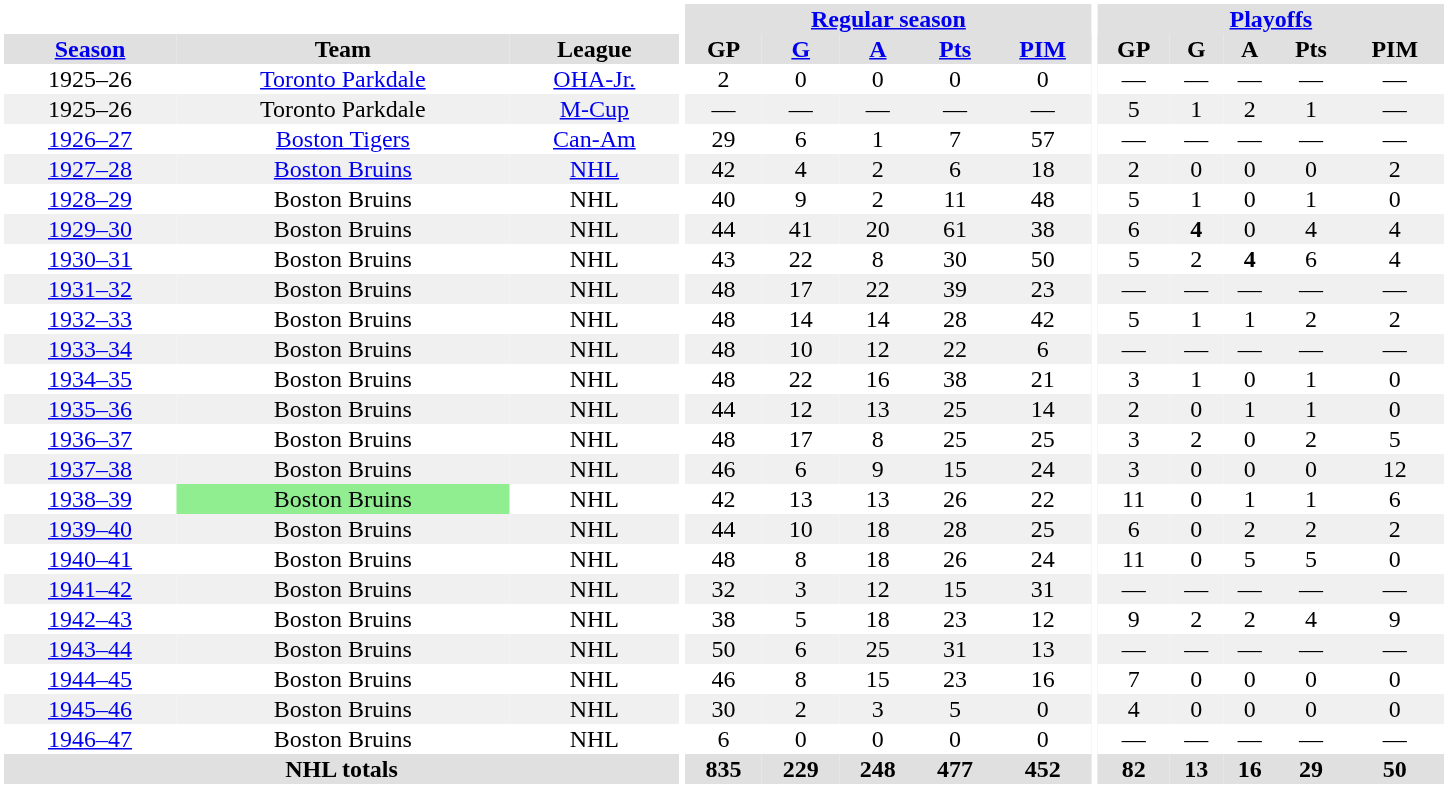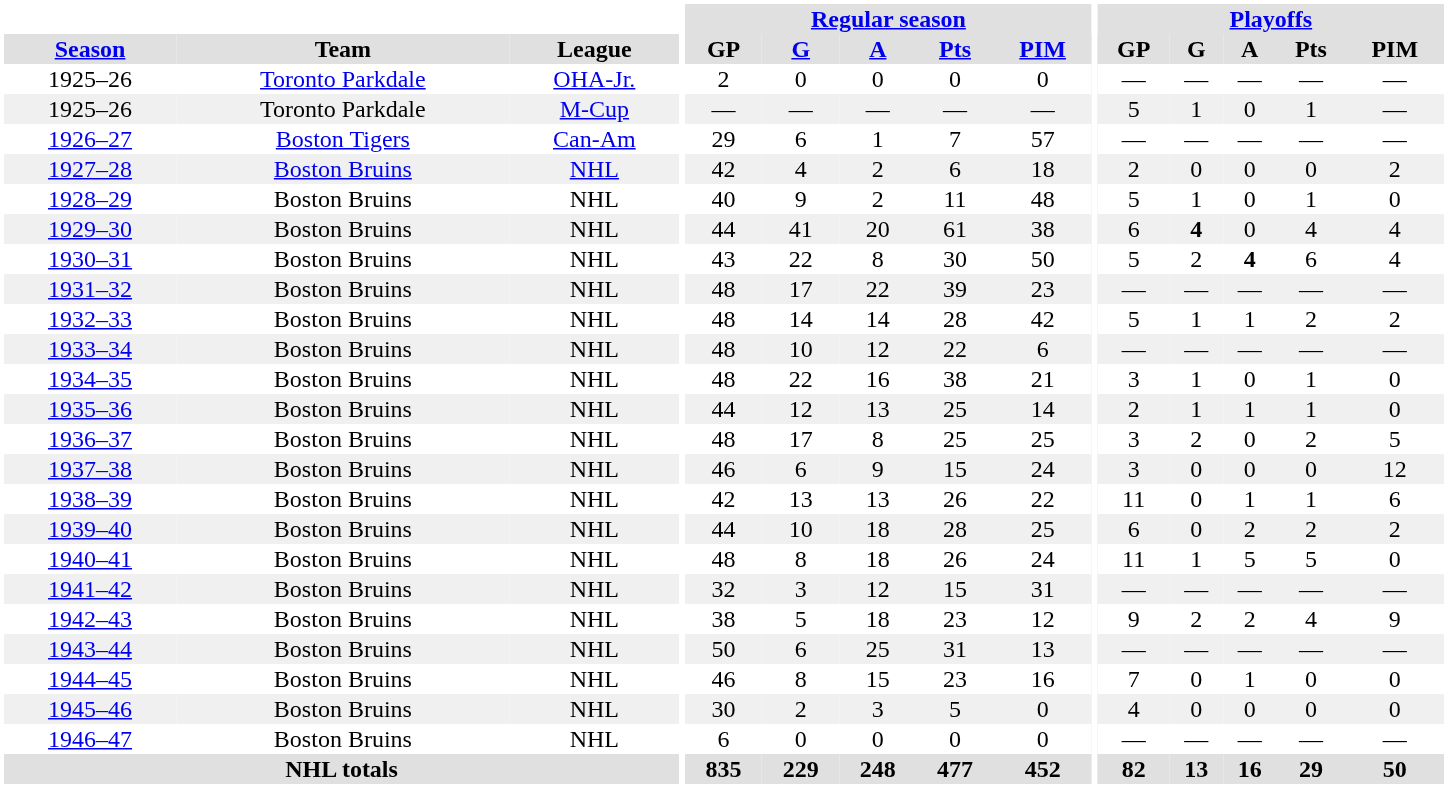 <table border="0" cellpadding="1" cellspacing="0" style="text-align:center; width:60em">
 <tr bgcolor="#e0e0e0">
 <th colspan="3" bgcolor="#ffffff"></th>
 <th rowspan="100" bgcolor="#ffffff"></th>
 <th colspan="5"><a href='#'>Regular season</a></th>
 <th rowspan="100" bgcolor="#ffffff"></th>
 <th colspan="5"><a href='#'>Playoffs</a></th>
 </tr>
 <tr bgcolor="#e0e0e0">
 <th><a href='#'>Season</a></th>
 <th>Team</th>
 <th>League</th>
 <th>GP</th>
 <th><a href='#'>G</a></th>
 <th><a href='#'>A</a></th>
 <th><a href='#'>Pts</a></th>
 <th><a href='#'>PIM</a></th>
 <th>GP</th>
 <th>G</th>
 <th>A</th>
 <th>Pts</th>
 <th>PIM</th>
 </tr>
 <tr>
 <td>1925–26</td>
 <td><a href='#'>Toronto Parkdale</a></td>
 <td><a href='#'>OHA-Jr.</a></td>
 <td>2</td>
 <td>0</td>
 <td>0</td>
 <td>0</td>
 <td>0</td>
 <td>—</td>
 <td>—</td>
 <td>—</td>
 <td>—</td>
 <td>—</td>
 </tr>
 <tr bgcolor="#f0f0f0">
 <td>1925–26</td>
 <td>Toronto Parkdale</td>
 <td><a href='#'>M-Cup</a></td>
 <td>—</td>
 <td>—</td>
 <td>—</td>
 <td>—</td>
 <td>—</td>
 <td>5</td>
 <td>1</td>
-<td>2</td>
+<td>0</td>
 <td>1</td>
 <td>—</td>
 </tr>
 <tr>
 <td><a href='#'>1926–27</a></td>
 <td><a href='#'>Boston Tigers</a></td>
 <td><a href='#'>Can-Am</a></td>
 <td>29</td>
 <td>6</td>
 <td>1</td>
 <td>7</td>
 <td>57</td>
 <td>—</td>
 <td>—</td>
 <td>—</td>
 <td>—</td>
 <td>—</td>
 </tr>
 <tr bgcolor="#f0f0f0">
 <td><a href='#'>1927–28</a></td>
 <td><a href='#'>Boston Bruins</a></td>
 <td><a href='#'>NHL</a></td>
 <td>42</td>
 <td>4</td>
 <td>2</td>
 <td>6</td>
 <td>18</td>
 <td>2</td>
 <td>0</td>
 <td>0</td>
 <td>0</td>
 <td>2</td>
 </tr>
 <tr>
 <td><a href='#'>1928–29</a></td>
 <td>Boston Bruins</td>
 <td>NHL</td>
 <td>40</td>
 <td>9</td>
 <td>2</td>
 <td>11</td>
 <td>48</td>
 <td>5</td>
 <td>1</td>
 <td>0</td>
 <td>1</td>
 <td>0</td>
 </tr>
 <tr bgcolor="#f0f0f0">
 <td><a href='#'>1929–30</a></td>
 <td>Boston Bruins</td>
 <td>NHL</td>
 <td>44</td>
 <td>41</td>
 <td>20</td>
 <td>61</td>
 <td>38</td>
 <td>6</td>
 <td><strong>4</strong></td>
 <td>0</td>
 <td>4</td>
 <td>4</td>
 </tr>
 <tr>
 <td><a href='#'>1930–31</a></td>
 <td>Boston Bruins</td>
 <td>NHL</td>
 <td>43</td>
 <td>22</td>
 <td>8</td>
 <td>30</td>
 <td>50</td>
 <td>5</td>
 <td>2</td>
 <td><strong>4</strong></td>
 <td>6</td>
 <td>4</td>
 </tr>
 <tr bgcolor="#f0f0f0">
 <td><a href='#'>1931–32</a></td>
 <td>Boston Bruins</td>
 <td>NHL</td>
 <td>48</td>
 <td>17</td>
 <td>22</td>
 <td>39</td>
 <td>23</td>
 <td>—</td>
 <td>—</td>
 <td>—</td>
 <td>—</td>
 <td>—</td>
 </tr>
 <tr>
 <td><a href='#'>1932–33</a></td>
 <td>Boston Bruins</td>
 <td>NHL</td>
 <td>48</td>
 <td>14</td>
 <td>14</td>
 <td>28</td>
 <td>42</td>
 <td>5</td>
 <td>1</td>
 <td>1</td>
 <td>2</td>
 <td>2</td>
 </tr>
 <tr bgcolor="#f0f0f0">
 <td><a href='#'>1933–34</a></td>
 <td>Boston Bruins</td>
 <td>NHL</td>
 <td>48</td>
 <td>10</td>
 <td>12</td>
 <td>22</td>
 <td>6</td>
 <td>—</td>
 <td>—</td>
 <td>—</td>
 <td>—</td>
 <td>—</td>
 </tr>
 <tr>
 <td><a href='#'>1934–35</a></td>
 <td>Boston Bruins</td>
 <td>NHL</td>
 <td>48</td>
 <td>22</td>
 <td>16</td>
 <td>38</td>
 <td>21</td>
 <td>3</td>
 <td>1</td>
 <td>0</td>
 <td>1</td>
 <td>0</td>
 </tr>
 <tr bgcolor="#f0f0f0">
 <td><a href='#'>1935–36</a></td>
 <td>Boston Bruins</td>
 <td>NHL</td>
 <td>44</td>
 <td>12</td>
 <td>13</td>
 <td>25</td>
 <td>14</td>
 <td>2</td>
-<td>0</td>
+<td>1</td>
 <td>1</td>
 <td>1</td>
 <td>0</td>
 </tr>
 <tr>
 <td><a href='#'>1936–37</a></td>
 <td>Boston Bruins</td>
 <td>NHL</td>
 <td>48</td>
 <td>17</td>
 <td>8</td>
 <td>25</td>
 <td>25</td>
 <td>3</td>
 <td>2</td>
 <td>0</td>
 <td>2</td>
 <td>5</td>
 </tr>
 <tr bgcolor="#f0f0f0">
 <td><a href='#'>1937–38</a></td>
 <td>Boston Bruins</td>
 <td>NHL</td>
 <td>46</td>
 <td>6</td>
 <td>9</td>
 <td>15</td>
 <td>24</td>
 <td>3</td>
 <td>0</td>
 <td>0</td>
 <td>0</td>
 <td>12</td>
 </tr>
 <tr>
 <td><a href='#'>1938–39</a></td>
-<td style="background: lightgreen;">Boston Bruins</td>
+<td>Boston Bruins</td>
 <td>NHL</td>
 <td>42</td>
 <td>13</td>
 <td>13</td>
 <td>26</td>
 <td>22</td>
 <td>11</td>
 <td>0</td>
 <td>1</td>
 <td>1</td>
 <td>6</td>
 </tr>
 <tr bgcolor="#f0f0f0">
 <td><a href='#'>1939–40</a></td>
 <td>Boston Bruins</td>
 <td>NHL</td>
 <td>44</td>
 <td>10</td>
 <td>18</td>
 <td>28</td>
 <td>25</td>
 <td>6</td>
 <td>0</td>
 <td>2</td>
 <td>2</td>
 <td>2</td>
 </tr>
 <tr>
 <td><a href='#'>1940–41</a></td>
 <td>Boston Bruins</td>
 <td>NHL</td>
 <td>48</td>
 <td>8</td>
 <td>18</td>
 <td>26</td>
 <td>24</td>
 <td>11</td>
-<td>0</td>
+<td>1</td>
 <td>5</td>
 <td>5</td>
 <td>0</td>
 </tr>
 <tr bgcolor="#f0f0f0">
 <td><a href='#'>1941–42</a></td>
 <td>Boston Bruins</td>
 <td>NHL</td>
 <td>32</td>
 <td>3</td>
 <td>12</td>
 <td>15</td>
 <td>31</td>
 <td>—</td>
 <td>—</td>
 <td>—</td>
 <td>—</td>
 <td>—</td>
 </tr>
 <tr>
 <td><a href='#'>1942–43</a></td>
 <td>Boston Bruins</td>
 <td>NHL</td>
 <td>38</td>
 <td>5</td>
 <td>18</td>
 <td>23</td>
 <td>12</td>
 <td>9</td>
 <td>2</td>
 <td>2</td>
 <td>4</td>
 <td>9</td>
 </tr>
 <tr bgcolor="#f0f0f0">
 <td><a href='#'>1943–44</a></td>
 <td>Boston Bruins</td>
 <td>NHL</td>
 <td>50</td>
 <td>6</td>
 <td>25</td>
 <td>31</td>
 <td>13</td>
 <td>—</td>
 <td>—</td>
 <td>—</td>
 <td>—</td>
 <td>—</td>
 </tr>
 <tr>
 <td><a href='#'>1944–45</a></td>
 <td>Boston Bruins</td>
 <td>NHL</td>
 <td>46</td>
 <td>8</td>
 <td>15</td>
 <td>23</td>
 <td>16</td>
 <td>7</td>
 <td>0</td>
-<td>0</td>
+<td>1</td>
 <td>0</td>
 <td>0</td>
 </tr>
 <tr bgcolor="#f0f0f0">
 <td><a href='#'>1945–46</a></td>
 <td>Boston Bruins</td>
 <td>NHL</td>
 <td>30</td>
 <td>2</td>
 <td>3</td>
 <td>5</td>
 <td>0</td>
 <td>4</td>
 <td>0</td>
 <td>0</td>
 <td>0</td>
 <td>0</td>
 </tr>
 <tr>
 <td><a href='#'>1946–47</a></td>
 <td>Boston Bruins</td>
 <td>NHL</td>
 <td>6</td>
 <td>0</td>
 <td>0</td>
 <td>0</td>
 <td>0</td>
 <td>—</td>
 <td>—</td>
 <td>—</td>
 <td>—</td>
 <td>—</td>
 </tr>
 <tr bgcolor="#e0e0e0">
 <th colspan="3">NHL totals</th>
 <th>835</th>
 <th>229</th>
 <th>248</th>
 <th>477</th>
 <th>452</th>
 <th>82</th>
 <th>13</th>
 <th>16</th>
 <th>29</th>
 <th>50</th>
 </tr>
 </table>
